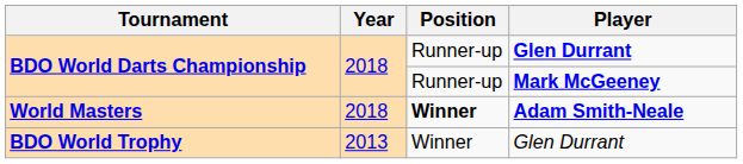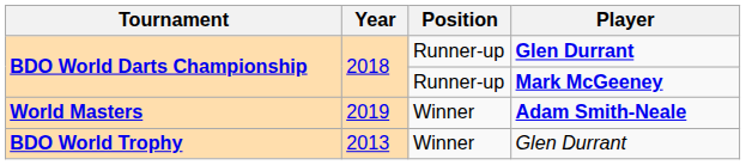 <table class="wikitable">
 <tr>
 <th width=300>Tournament</th>
 <th width=50>Year</th>
 <th width=80>Position</th>
 <th width=200>Player</th>
 </tr>
 <tr>
 <td rowspan="2" style="background:#ffdead;"><strong><a href='#'>BDO World Darts Championship</a></strong></td>
 <td rowspan="2" style="background:#ffdead;"><a href='#'>2018</a></td>
 <td>Runner-up</td>
 <td> <strong><a href='#'>Glen Durrant</a></strong></td>
 </tr>
 <tr>
 <td>Runner-up</td>
 <td> <strong><a href='#'>Mark McGeeney</a></strong></td>
 </tr>
 <tr>
 <td rowspan="1" style="background:#ffdead;"><strong><a href='#'>World Masters</a></strong></td>
-<td rowspan="1" style="background:#ffdead;"><a href='#'>2018</a></td>
-<td><strong>Winner</strong></td>
+<td rowspan="1" style="background:#ffdead;"><a href='#'>2019</a></td>
+<td>Winner</td>
 <td> <strong><a href='#'>Adam Smith-Neale</a></strong></td>
 </tr>
 <tr>
 <td rowspan="1" style="background:#ffdead;"><strong><a href='#'>BDO World Trophy</a></strong></td>
 <td rowspan="1" style="background:#ffdead;"><a href='#'>2013</a></td>
 <td>Winner</td>
 <td> <em>Glen Durrant</em></td>
 </tr>
 </table>
